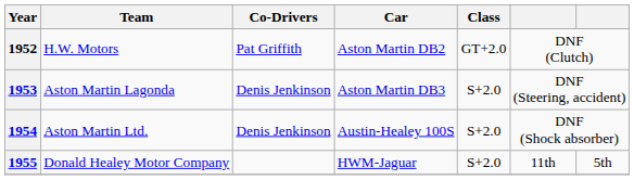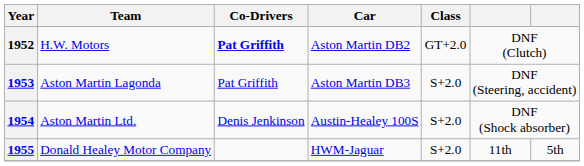 <table class="wikitable" style="font-size:90%">
 <tr>
 <th>Year</th>
 <th>Team</th>
 <th>Co-Drivers</th>
 <th>Car</th>
 <th>Class</th>
 <th></th>
 <th></th>
 </tr>
 <tr align="center">
 <th>1952</th>
 <td align="left"> <a href='#'>H.W. Motors</a></td>
-<td align="left"> <a href='#'>Pat Griffith</a></td>
+<td align="left"><strong> <a href='#'>Pat Griffith</a></strong></td>
 <td align="left"><a href='#'>Aston Martin DB2</a></td>
 <td>GT+2.0</td>
 <td colspan=2>DNF<br>(Clutch)</td>
 </tr>
 <tr align="center">
 <th><a href='#'>1953</a></th>
 <td align="left"> <a href='#'>Aston Martin Lagonda</a></td>
-<td align="left"> <a href='#'>Denis Jenkinson</a></td>
+<td align="left"> <a href='#'>Pat Griffith</a></td>
 <td align="left"><a href='#'>Aston Martin DB3</a></td>
 <td>S+2.0</td>
 <td colspan=2>DNF<br>(Steering, accident)</td>
 </tr>
 <tr align="center">
 <th><a href='#'>1954</a></th>
 <td align="left"> <a href='#'>Aston Martin Ltd.</a></td>
 <td align="left"> <a href='#'>Denis Jenkinson</a></td>
 <td align="left"><a href='#'>Austin-Healey 100S</a></td>
 <td>S+2.0</td>
 <td colspan=2>DNF<br>(Shock absorber)</td>
 </tr>
 <tr align="center">
 <th><a href='#'>1955</a></th>
 <td align="left"> <a href='#'>Donald Healey Motor Company</a></td>
 <td align="left"></td>
 <td align="left"><a href='#'>HWM-Jaguar</a></td>
 <td>S+2.0</td>
 <td>11th</td>
 <td>5th</td>
 </tr>
 <tr align="center">
 </tr>
 </table>
